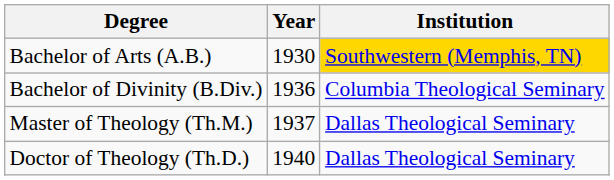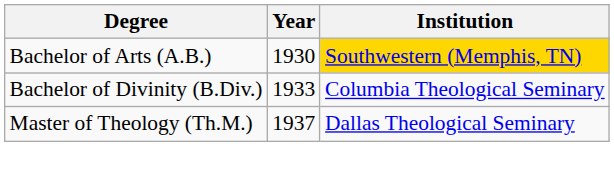 <table class="wikitable">
 <tr>
 <th>Degree</th>
 <th>Year</th>
 <th>Institution</th>
 </tr>
 <tr>
 <td align="left">Bachelor of Arts (A.B.)</td>
 <td align="center">1930</td>
 <td style="background: gold;"><a href='#'>Southwestern (Memphis, TN)</a></td>
 </tr>
 <tr>
 <td align="left">Bachelor of Divinity (B.Div.)</td>
-<td align="center">1936</td>
+<td align="center">1933</td>
 <td><a href='#'>Columbia Theological Seminary</a></td>
 </tr>
 <tr>
 <td align="left">Master of Theology (Th.M.)</td>
 <td align="center">1937</td>
 <td><a href='#'>Dallas Theological Seminary</a></td>
 </tr>
-<tr>
-<td align="left">Doctor of Theology (Th.D.)</td>
-<td align="center">1940</td>
-<td><a href='#'>Dallas Theological Seminary</a></td>
-</tr>
 </table>
